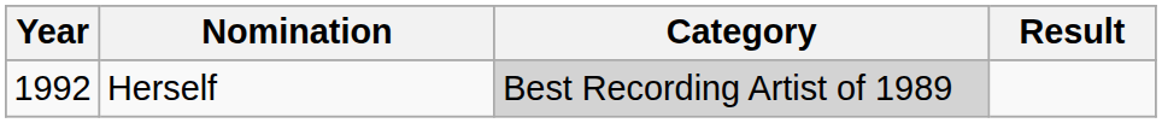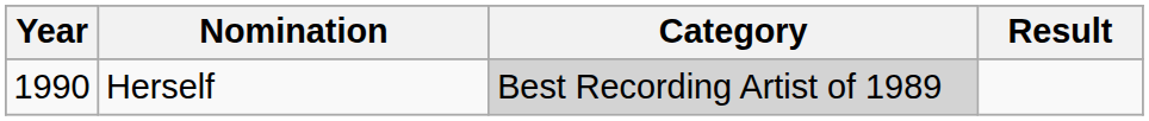 <table class="wikitable">
 <tr>
 <th width="30">Year</th>
 <th width="175">Nomination</th>
 <th width="220">Category</th>
 <th width="70">Result</th>
 </tr>
 <tr>
-<td>1992</td>
+<td>1990</td>
 <td>Herself</td>
 <td style="background: lightgrey;">Best Recording Artist of 1989</td>
 <td></td>
 </tr>
 </table>
